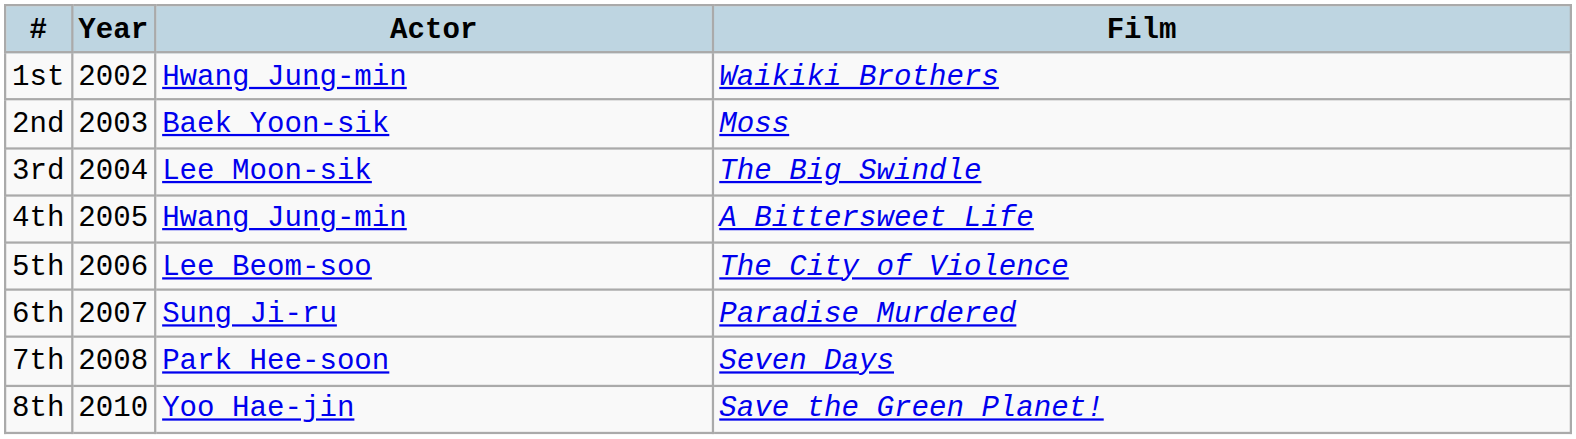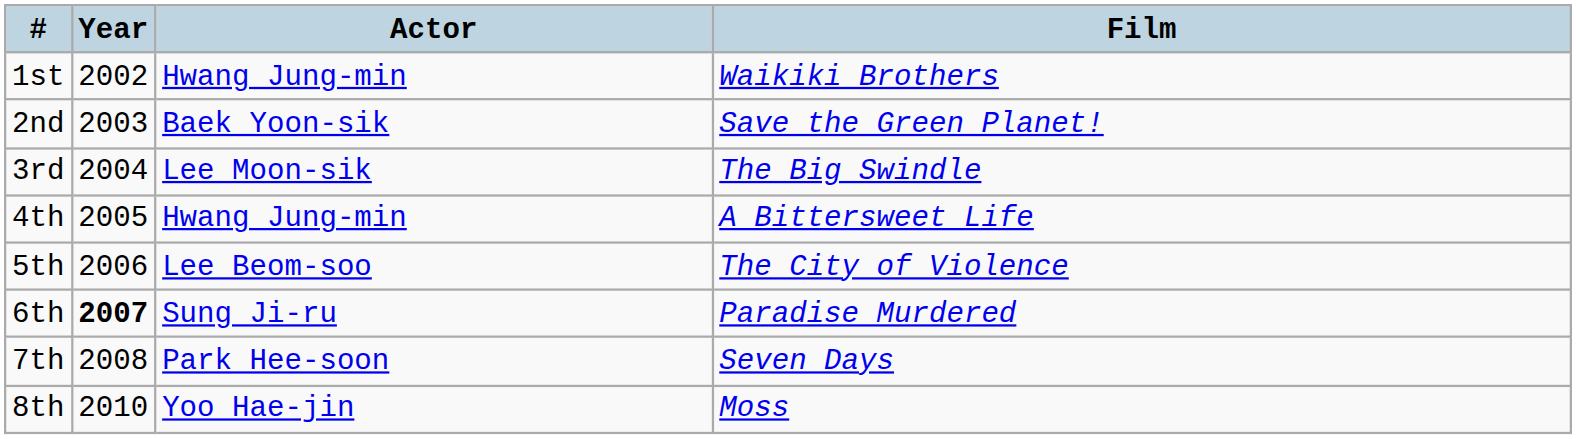 <table class="wikitable" style="width:700px">
 <tr>
 <th style="background:#BED5E1; width:10px">#</th>
 <th style="background:#BED5E1; width:10px">Year</th>
 <th style="background:#BED5E1;">Actor</th>
 <th style="background:#BED5E1;">Film</th>
 </tr>
 <tr>
 <td>1st</td>
 <td>2002</td>
 <td><a href='#'>Hwang Jung-min</a></td>
 <td><em><a href='#'>Waikiki Brothers</a></em></td>
 </tr>
 <tr>
 <td>2nd</td>
 <td>2003</td>
 <td><a href='#'>Baek Yoon-sik</a></td>
-<td><em><a href='#'>Moss</a></em></td>
+<td><em><a href='#'>Save the Green Planet!</a></em></td>
 </tr>
 <tr>
 <td>3rd</td>
 <td>2004</td>
 <td><a href='#'>Lee Moon-sik</a></td>
 <td><em><a href='#'>The Big Swindle</a></em></td>
 </tr>
 <tr>
 <td>4th</td>
 <td>2005</td>
 <td><a href='#'>Hwang Jung-min</a></td>
 <td><em><a href='#'>A Bittersweet Life</a></em></td>
 </tr>
 <tr>
 <td>5th</td>
 <td>2006</td>
 <td><a href='#'>Lee Beom-soo</a></td>
 <td><em><a href='#'>The City of Violence</a></em></td>
 </tr>
 <tr>
 <td>6th</td>
-<td>2007</td>
+<td><strong>2007</strong></td>
 <td><a href='#'>Sung Ji-ru</a></td>
 <td><em><a href='#'>Paradise Murdered</a></em></td>
 </tr>
 <tr>
 <td>7th</td>
 <td>2008</td>
 <td><a href='#'>Park Hee-soon</a></td>
 <td><em><a href='#'>Seven Days</a></em></td>
 </tr>
 <tr>
 <td>8th</td>
 <td>2010</td>
 <td><a href='#'>Yoo Hae-jin</a></td>
-<td><em><a href='#'>Save the Green Planet!</a></em></td>
+<td><em><a href='#'>Moss</a></em></td>
 </tr>
 </table>
